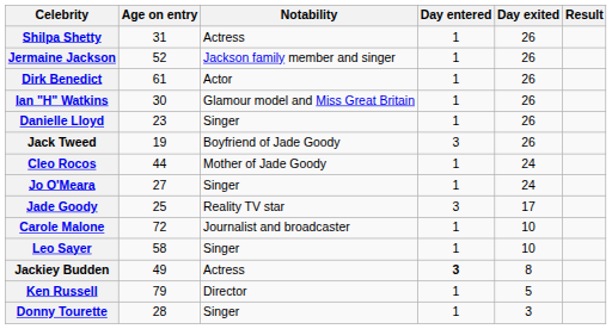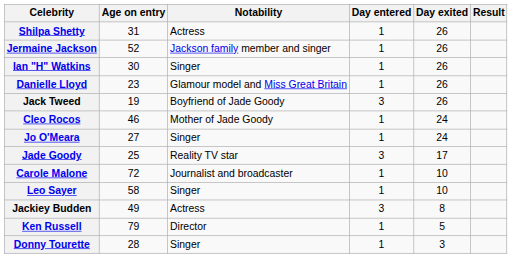 <table class="wikitable sortable" style="text-align:left; line-height:20px; width:auto;">
 <tr>
 <th scope="col">Celebrity</th>
 <th scope="col">Age on entry</th>
 <th scope="col">Notability</th>
 <th scope="col">Day entered</th>
 <th scope="col">Day exited</th>
 <th scope="col">Result</th>
 </tr>
 <tr>
 <th scope="row"><a href='#'>Shilpa Shetty</a></th>
 <td align="center">31</td>
 <td>Actress</td>
 <td align="center">1</td>
 <td align="center">26</td>
 <td></td>
 </tr>
 <tr>
 <th scope="row"><a href='#'>Jermaine Jackson</a></th>
 <td align="center">52</td>
 <td><a href='#'>Jackson family</a> member and singer</td>
 <td align="center">1</td>
 <td align="center">26</td>
 <td></td>
 </tr>
 <tr>
-<th scope="row"><a href='#'>Dirk Benedict</a></th>
-<td align="center">61</td>
-<td>Actor</td>
-<td align="center">1</td>
-<td align="center">26</td>
-<td></td>
-</tr>
-<tr>
 <th scope="row"><a href='#'>Ian "H" Watkins</a></th>
 <td align="center">30</td>
-<td>Glamour model and <a href='#'>Miss Great Britain</a></td>
+<td>Singer</td>
 <td align="center">1</td>
 <td align="center">26</td>
 <td></td>
 </tr>
 <tr>
 <th scope="row"><a href='#'>Danielle Lloyd</a></th>
 <td align="center">23</td>
-<td>Singer</td>
+<td>Glamour model and <a href='#'>Miss Great Britain</a></td>
 <td align="center">1</td>
 <td align="center">26</td>
 <td></td>
 </tr>
 <tr>
 <th scope="row">Jack Tweed</th>
 <td align="center">19</td>
 <td>Boyfriend of Jade Goody</td>
 <td align="center">3</td>
 <td align="center">26</td>
 <td></td>
 </tr>
 <tr>
 <th scope="row"><a href='#'>Cleo Rocos</a></th>
-<td align="center">44</td>
+<td align="center">46</td>
 <td>Mother of Jade Goody</td>
 <td align="center">1</td>
 <td align="center">24</td>
 <td></td>
 </tr>
 <tr>
 <th scope="row"><a href='#'>Jo O'Meara</a></th>
 <td align="center">27</td>
 <td>Singer</td>
 <td align="center">1</td>
 <td align="center">24</td>
 <td></td>
 </tr>
 <tr>
 <th scope="row"><a href='#'>Jade Goody</a></th>
 <td align="center">25</td>
 <td>Reality TV star</td>
 <td align="center">3</td>
 <td align="center">17</td>
 <td></td>
 </tr>
 <tr>
 <th scope="row"><a href='#'>Carole Malone</a></th>
 <td align="center">72</td>
 <td>Journalist and broadcaster</td>
 <td align="center">1</td>
 <td align="center">10</td>
 <td></td>
 </tr>
 <tr>
 <th scope="row"><a href='#'>Leo Sayer</a></th>
 <td align="center">58</td>
 <td>Singer</td>
 <td align="center">1</td>
 <td align="center">10</td>
 <td></td>
 </tr>
 <tr>
 <th scope="row">Jackiey Budden</th>
 <td align="center">49</td>
 <td>Actress</td>
-<td align="center"><strong>3</strong></td>
+<td align="center">3</td>
 <td align="center">8</td>
 <td></td>
 </tr>
 <tr>
 <th scope="row"><a href='#'>Ken Russell</a></th>
 <td align="center">79</td>
 <td>Director</td>
 <td align="center">1</td>
 <td align="center">5</td>
 <td></td>
 </tr>
 <tr>
 <th scope="row"><a href='#'>Donny Tourette</a></th>
 <td align="center">28</td>
 <td>Singer</td>
 <td align="center">1</td>
 <td align="center">3</td>
 <td></td>
 </tr>
 </table>
